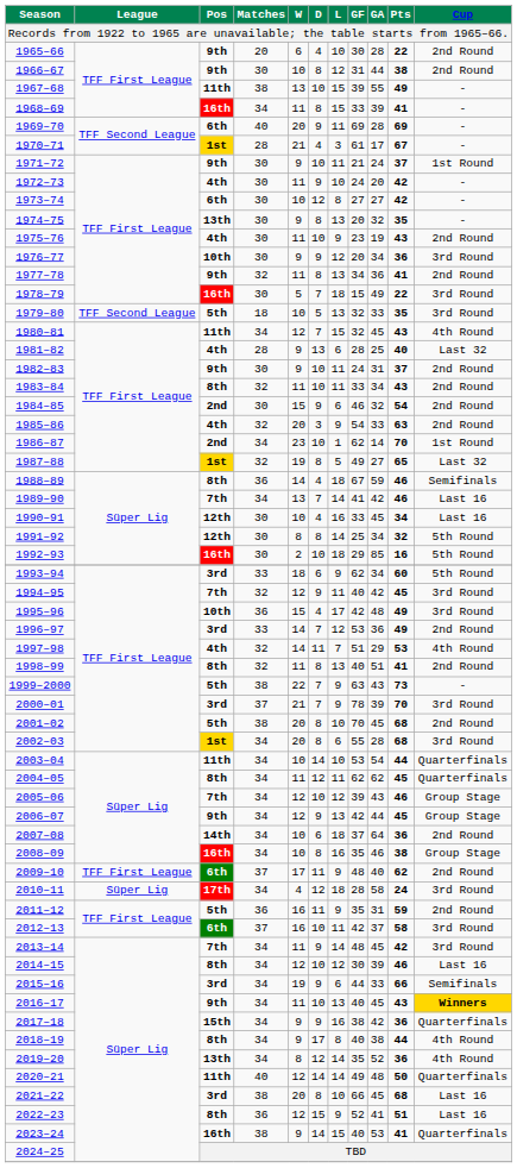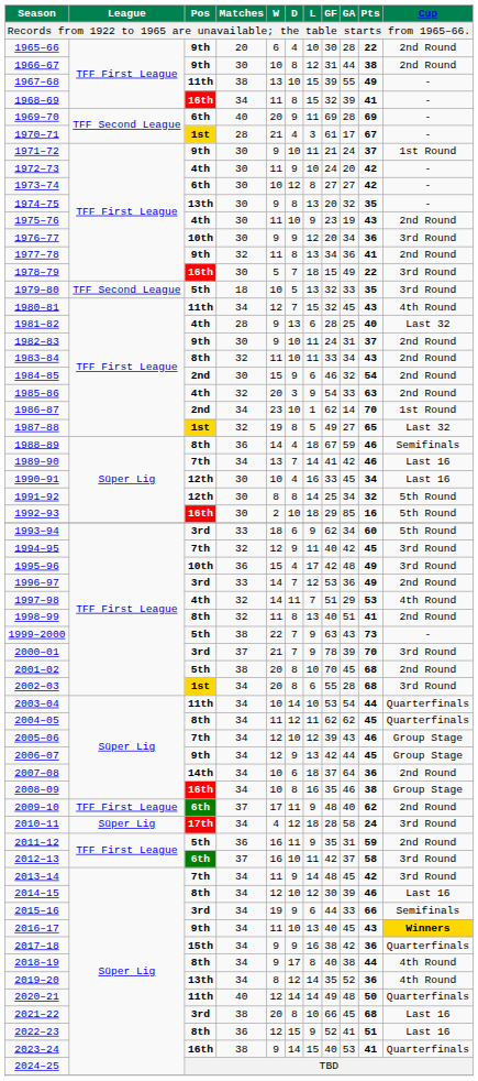 <table class="wikitable" style="text-align:center">
 <tr>
 <th style="color:#FFFFFF; background:#008250;">Season</th>
 <th style="color:#FFFFFF; background:#008250;">League</th>
 <th style="color:#FFFFFF; background:#008250;">Pos</th>
 <th style="color:#FFFFFF; background:#008250;">Matches</th>
 <th style="color:#FFFFFF; background:#008250;">W</th>
 <th style="color:#FFFFFF; background:#008250;">D</th>
 <th style="color:#FFFFFF; background:#008250;">L</th>
 <th style="color:#FFFFFF; background:#008250;">GF</th>
 <th style="color:#FFFFFF; background:#008250;">GA</th>
 <th style="color:#FFFFFF; background:#008250;">Pts</th>
 <th style="background:#008250"><a href='#'><span>Cup</span></a></th>
 </tr>
 <tr>
 <td colspan="11" align="center" style="background-color:#f2f2f2;">Records from 1922 to 1965 are unavailable; the table starts from 1965–66.</td>
 </tr>
 <tr>
 <td><a href='#'>1965–66</a></td>
 <td rowspan="4"><a href='#'>TFF First League</a></td>
 <td><strong>9th</strong></td>
 <td>20</td>
 <td>6</td>
 <td>4</td>
 <td>10</td>
 <td>30</td>
 <td>28</td>
 <td><strong>22</strong></td>
 <td>2nd Round</td>
 </tr>
 <tr>
 <td><a href='#'>1966–67</a></td>
 <td><strong>9th</strong></td>
 <td>30</td>
 <td>10</td>
 <td>8</td>
 <td>12</td>
 <td>31</td>
 <td>44</td>
 <td><strong>38</strong></td>
 <td>2nd Round</td>
 </tr>
 <tr>
 <td><a href='#'>1967–68</a></td>
 <td><strong>11th</strong></td>
 <td>38</td>
 <td>13</td>
 <td>10</td>
 <td>15</td>
 <td>39</td>
 <td>55</td>
 <td><strong>49</strong></td>
 <td>-</td>
 </tr>
 <tr>
 <td><a href='#'>1968–69</a></td>
 <td style="background:red; color:white;"><strong>16th</strong></td>
 <td>34</td>
 <td>11</td>
 <td>8</td>
 <td>15</td>
-<td>33</td>
+<td>32</td>
 <td>39</td>
 <td><strong>41</strong></td>
 <td>-</td>
 </tr>
 <tr>
 <td><a href='#'>1969–70</a></td>
 <td rowspan="2"><a href='#'>TFF Second League</a></td>
 <td><strong>6th</strong></td>
 <td>40</td>
 <td>20</td>
 <td>9</td>
 <td>11</td>
 <td>69</td>
 <td>28</td>
 <td><strong>69</strong></td>
 <td>-</td>
 </tr>
 <tr>
 <td><a href='#'>1970–71</a></td>
 <td style="background:gold"><strong>1st</strong></td>
 <td>28</td>
 <td>21</td>
 <td>4</td>
 <td>3</td>
 <td>61</td>
 <td>17</td>
 <td><strong>67</strong></td>
 <td>-</td>
 </tr>
 <tr>
 <td><a href='#'>1971–72</a></td>
 <td rowspan="8"><a href='#'>TFF First League</a></td>
 <td><strong>9th</strong></td>
 <td>30</td>
 <td>9</td>
 <td>10</td>
 <td>11</td>
 <td>21</td>
 <td>24</td>
 <td><strong>37</strong></td>
 <td>1st Round</td>
 </tr>
 <tr>
 <td><a href='#'>1972–73</a></td>
 <td><strong>4th</strong></td>
 <td>30</td>
 <td>11</td>
 <td>9</td>
 <td>10</td>
 <td>24</td>
 <td>20</td>
 <td><strong>42</strong></td>
 <td>-</td>
 </tr>
 <tr>
 <td><a href='#'>1973–74</a></td>
 <td><strong>6th</strong></td>
 <td>30</td>
 <td>10</td>
 <td>12</td>
 <td>8</td>
 <td>27</td>
 <td>27</td>
 <td><strong>42</strong></td>
 <td>-</td>
 </tr>
 <tr>
 <td><a href='#'>1974–75</a></td>
 <td><strong>13th</strong></td>
 <td>30</td>
 <td>9</td>
 <td>8</td>
 <td>13</td>
 <td>20</td>
 <td>32</td>
 <td><strong>35</strong></td>
 <td>-</td>
 </tr>
 <tr>
 <td><a href='#'>1975–76</a></td>
 <td><strong>4th</strong></td>
 <td>30</td>
 <td>11</td>
 <td>10</td>
 <td>9</td>
 <td>23</td>
 <td>19</td>
 <td><strong>43</strong></td>
 <td>2nd Round</td>
 </tr>
 <tr>
 <td><a href='#'>1976–77</a></td>
 <td><strong>10th</strong></td>
 <td>30</td>
 <td>9</td>
 <td>9</td>
 <td>12</td>
 <td>20</td>
 <td>34</td>
 <td><strong>36</strong></td>
 <td>3rd Round</td>
 </tr>
 <tr>
 <td><a href='#'>1977–78</a></td>
 <td><strong>9th</strong></td>
 <td>32</td>
 <td>11</td>
 <td>8</td>
 <td>13</td>
 <td>34</td>
 <td>36</td>
 <td><strong>41</strong></td>
 <td>2nd Round</td>
 </tr>
 <tr>
 <td><a href='#'>1978–79</a></td>
 <td style="background:red; color:white;"><strong>16th</strong></td>
 <td>30</td>
 <td>5</td>
 <td>7</td>
 <td>18</td>
 <td>15</td>
 <td>49</td>
 <td><strong>22</strong></td>
 <td>3rd Round</td>
 </tr>
 <tr>
 <td><a href='#'>1979–80</a></td>
 <td><a href='#'>TFF Second League</a></td>
 <td><strong>5th</strong></td>
 <td>18</td>
 <td>10</td>
 <td>5</td>
 <td>13</td>
 <td>32</td>
 <td>33</td>
 <td><strong>35</strong></td>
 <td>3rd Round</td>
 </tr>
 <tr>
 <td><a href='#'>1980–81</a></td>
 <td rowspan="8"><a href='#'>TFF First League</a></td>
 <td><strong>11th</strong></td>
 <td>34</td>
 <td>12</td>
 <td>7</td>
 <td>15</td>
 <td>32</td>
 <td>45</td>
 <td><strong>43</strong></td>
 <td>4th Round</td>
 </tr>
 <tr>
 <td><a href='#'>1981–82</a></td>
 <td><strong>4th</strong></td>
 <td>28</td>
 <td>9</td>
 <td>13</td>
 <td>6</td>
 <td>28</td>
 <td>25</td>
 <td><strong>40</strong></td>
 <td>Last 32</td>
 </tr>
 <tr>
 <td><a href='#'>1982–83</a></td>
 <td><strong>9th</strong></td>
 <td>30</td>
 <td>9</td>
 <td>10</td>
 <td>11</td>
 <td>24</td>
 <td>31</td>
 <td><strong>37</strong></td>
 <td>2nd Round</td>
 </tr>
 <tr>
 <td><a href='#'>1983–84</a></td>
 <td><strong>8th</strong></td>
 <td>32</td>
 <td>11</td>
 <td>10</td>
 <td>11</td>
 <td>33</td>
 <td>34</td>
 <td><strong>43</strong></td>
 <td>2nd Round</td>
 </tr>
 <tr>
 <td><a href='#'>1984–85</a></td>
 <td><strong>2nd</strong></td>
 <td>30</td>
 <td>15</td>
 <td>9</td>
 <td>6</td>
 <td>46</td>
 <td>32</td>
 <td><strong>54</strong></td>
 <td>2nd Round</td>
 </tr>
 <tr>
 <td><a href='#'>1985–86</a></td>
 <td><strong>4th</strong></td>
 <td>32</td>
 <td>20</td>
 <td>3</td>
 <td>9</td>
 <td>54</td>
 <td>33</td>
 <td><strong>63</strong></td>
 <td>2nd Round</td>
 </tr>
 <tr>
 <td><a href='#'>1986–87</a></td>
 <td><strong>2nd</strong></td>
 <td>34</td>
 <td>23</td>
 <td>10</td>
 <td>1</td>
 <td>62</td>
 <td>14</td>
 <td><strong>70</strong></td>
 <td>1st Round</td>
 </tr>
 <tr>
 <td><a href='#'>1987–88</a></td>
 <td style="background:gold"><strong>1st</strong></td>
 <td>32</td>
 <td>19</td>
 <td>8</td>
 <td>5</td>
 <td>49</td>
 <td>27</td>
 <td><strong>65</strong></td>
 <td>Last 32</td>
 </tr>
 <tr>
 <td><a href='#'>1988–89</a></td>
 <td rowspan="5"><a href='#'>Süper Lig</a></td>
 <td><strong>8th</strong></td>
 <td>36</td>
 <td>14</td>
 <td>4</td>
 <td>18</td>
 <td>67</td>
 <td>59</td>
 <td><strong>46</strong></td>
 <td>Semifinals</td>
 </tr>
 <tr>
 <td><a href='#'>1989–90</a></td>
 <td><strong>7th</strong></td>
 <td>34</td>
 <td>13</td>
 <td>7</td>
 <td>14</td>
 <td>41</td>
 <td>42</td>
 <td><strong>46</strong></td>
 <td>Last 16</td>
 </tr>
 <tr>
 <td><a href='#'>1990–91</a></td>
 <td><strong>12th</strong></td>
 <td>30</td>
 <td>10</td>
 <td>4</td>
 <td>16</td>
 <td>33</td>
 <td>45</td>
 <td><strong>34</strong></td>
 <td>Last 16</td>
 </tr>
 <tr>
 <td><a href='#'>1991–92</a></td>
 <td><strong>12th</strong></td>
 <td>30</td>
 <td>8</td>
 <td>8</td>
 <td>14</td>
 <td>25</td>
 <td>34</td>
 <td><strong>32</strong></td>
 <td>5th Round</td>
 </tr>
 <tr>
 <td><a href='#'>1992–93</a></td>
 <td style="background:red; color:white;"><strong>16th</strong></td>
 <td>30</td>
 <td>2</td>
 <td>10</td>
 <td>18</td>
 <td>29</td>
 <td>85</td>
 <td><strong>16</strong></td>
 <td>5th Round</td>
 </tr>
 <tr>
 </tr>
 <tr>
 <td><a href='#'>1993–94</a></td>
 <td rowspan="10"><a href='#'>TFF First League</a></td>
 <td><strong>3rd</strong></td>
 <td>33</td>
 <td>18</td>
 <td>6</td>
 <td>9</td>
 <td>62</td>
 <td>34</td>
 <td><strong>60</strong></td>
 <td>5th Round</td>
 </tr>
 <tr>
 <td><a href='#'>1994–95</a></td>
 <td><strong>7th</strong></td>
 <td>32</td>
 <td>12</td>
 <td>9</td>
 <td>11</td>
 <td>40</td>
 <td>42</td>
 <td><strong>45</strong></td>
 <td>3rd Round</td>
 </tr>
 <tr>
 <td><a href='#'>1995–96</a></td>
 <td><strong>10th</strong></td>
 <td>36</td>
 <td>15</td>
 <td>4</td>
 <td>17</td>
 <td>42</td>
 <td>48</td>
 <td><strong>49</strong></td>
 <td>3rd Round</td>
 </tr>
 <tr>
 <td><a href='#'>1996–97</a></td>
 <td><strong>3rd</strong></td>
 <td>33</td>
 <td>14</td>
 <td>7</td>
 <td>12</td>
 <td>53</td>
 <td>36</td>
 <td><strong>49</strong></td>
 <td>2nd Round</td>
 </tr>
 <tr>
 <td><a href='#'>1997–98</a></td>
 <td><strong>4th</strong></td>
 <td>32</td>
 <td>14</td>
 <td>11</td>
 <td>7</td>
 <td>51</td>
 <td>29</td>
 <td><strong>53</strong></td>
 <td>4th Round</td>
 </tr>
 <tr>
 <td><a href='#'>1998–99</a></td>
 <td><strong>8th</strong></td>
 <td>32</td>
 <td>11</td>
 <td>8</td>
 <td>13</td>
 <td>40</td>
 <td>51</td>
 <td><strong>41</strong></td>
 <td>2nd Round</td>
 </tr>
 <tr>
 <td><a href='#'>1999–2000</a></td>
 <td><strong>5th</strong></td>
 <td>38</td>
 <td>22</td>
 <td>7</td>
 <td>9</td>
 <td>63</td>
 <td>43</td>
 <td><strong>73</strong></td>
 <td>-</td>
 </tr>
 <tr>
 <td><a href='#'>2000–01</a></td>
 <td><strong>3rd</strong></td>
 <td>37</td>
 <td>21</td>
 <td>7</td>
 <td>9</td>
 <td>78</td>
 <td>39</td>
 <td><strong>70</strong></td>
 <td>3rd Round</td>
 </tr>
 <tr>
 <td><a href='#'>2001–02</a></td>
 <td><strong>5th</strong></td>
 <td>38</td>
 <td>20</td>
 <td>8</td>
 <td>10</td>
 <td>70</td>
 <td>45</td>
 <td><strong>68</strong></td>
 <td>2nd Round</td>
 </tr>
 <tr>
 <td><a href='#'>2002–03</a></td>
 <td style="background:gold"><strong>1st</strong></td>
 <td>34</td>
 <td>20</td>
 <td>8</td>
 <td>6</td>
 <td>55</td>
 <td>28</td>
 <td><strong>68</strong></td>
 <td>3rd Round</td>
 </tr>
 <tr>
 <td><a href='#'>2003–04</a></td>
 <td rowspan="6"><a href='#'>Süper Lig</a></td>
 <td><strong>11th</strong></td>
 <td>34</td>
 <td>10</td>
 <td>14</td>
 <td>10</td>
 <td>53</td>
 <td>54</td>
 <td><strong>44</strong></td>
 <td>Quarterfinals</td>
 </tr>
 <tr>
 <td><a href='#'>2004–05</a></td>
 <td><strong>8th</strong></td>
 <td>34</td>
 <td>11</td>
 <td>12</td>
 <td>11</td>
 <td>62</td>
 <td>62</td>
 <td><strong>45</strong></td>
 <td>Quarterfinals</td>
 </tr>
 <tr>
 <td><a href='#'>2005–06</a></td>
 <td><strong>7th</strong></td>
 <td>34</td>
 <td>12</td>
 <td>10</td>
 <td>12</td>
 <td>39</td>
 <td>43</td>
 <td><strong>46</strong></td>
 <td>Group Stage</td>
 </tr>
 <tr>
 <td><a href='#'>2006–07</a></td>
 <td><strong>9th</strong></td>
 <td>34</td>
 <td>12</td>
 <td>9</td>
 <td>13</td>
 <td>42</td>
 <td>44</td>
 <td><strong>45</strong></td>
 <td>Group Stage</td>
 </tr>
 <tr>
 <td><a href='#'>2007–08</a></td>
 <td><strong>14th</strong></td>
 <td>34</td>
 <td>10</td>
 <td>6</td>
 <td>18</td>
 <td>37</td>
 <td>64</td>
 <td><strong>36</strong></td>
 <td>2nd Round</td>
 </tr>
 <tr>
 <td><a href='#'>2008–09</a></td>
 <td style="background:red; color:white;"><strong>16th</strong></td>
 <td>34</td>
 <td>10</td>
 <td>8</td>
 <td>16</td>
 <td>35</td>
 <td>46</td>
 <td><strong>38</strong></td>
 <td>Group Stage</td>
 </tr>
 <tr>
 <td><a href='#'>2009–10</a></td>
 <td><a href='#'>TFF First League</a></td>
 <td style="background:Green; color:white;"><strong>6th</strong></td>
 <td>37</td>
 <td>17</td>
 <td>11</td>
 <td>9</td>
 <td>48</td>
 <td>40</td>
 <td><strong>62</strong></td>
 <td>2nd Round</td>
 </tr>
 <tr>
 <td><a href='#'>2010–11</a></td>
 <td><a href='#'>Süper Lig</a></td>
 <td style="background:red; color:white;"><strong>17th</strong></td>
 <td>34</td>
 <td>4</td>
 <td>12</td>
 <td>18</td>
 <td>28</td>
 <td>58</td>
 <td><strong>24</strong></td>
 <td>3rd Round</td>
 </tr>
 <tr>
 <td><a href='#'>2011–12</a></td>
 <td rowspan="2"><a href='#'>TFF First League</a></td>
 <td><strong>5th</strong></td>
 <td>36</td>
 <td>16</td>
 <td>11</td>
 <td>9</td>
 <td>35</td>
 <td>31</td>
 <td><strong>59</strong></td>
 <td>2nd Round</td>
 </tr>
 <tr>
 <td><a href='#'>2012–13</a></td>
 <td style="background:Green; color:white;"><strong>6th</strong></td>
 <td>37</td>
 <td>16</td>
 <td>10</td>
 <td>11</td>
 <td>42</td>
 <td>37</td>
 <td><strong>58</strong></td>
 <td>3rd Round</td>
 </tr>
 <tr>
 <td><a href='#'>2013–14</a></td>
 <td rowspan="12"><a href='#'>Süper Lig</a></td>
 <td><strong>7th</strong></td>
 <td>34</td>
 <td>11</td>
 <td>9</td>
 <td>14</td>
 <td>48</td>
 <td>45</td>
 <td><strong>42</strong></td>
 <td>3rd Round</td>
 </tr>
 <tr>
 <td><a href='#'>2014–15</a></td>
 <td><strong>8th</strong></td>
 <td>34</td>
 <td>12</td>
 <td>10</td>
 <td>12</td>
 <td>30</td>
 <td>39</td>
 <td><strong>46</strong></td>
 <td>Last 16</td>
 </tr>
 <tr>
 <td><a href='#'>2015–16</a></td>
 <td><strong>3rd</strong></td>
 <td>34</td>
 <td>19</td>
 <td>9</td>
 <td>6</td>
 <td>44</td>
 <td>33</td>
 <td><strong>66</strong></td>
 <td>Semifinals</td>
 </tr>
 <tr>
 <td><a href='#'>2016–17</a></td>
 <td><strong>9th</strong></td>
 <td>34</td>
 <td>11</td>
 <td>10</td>
 <td>13</td>
 <td>40</td>
 <td>45</td>
 <td><strong>43</strong></td>
 <td style="background:gold"><strong>Winners</strong></td>
 </tr>
 <tr>
 <td><a href='#'>2017–18</a></td>
 <td><strong>15th</strong></td>
 <td>34</td>
 <td>9</td>
 <td>9</td>
 <td>16</td>
 <td>38</td>
 <td>42</td>
 <td><strong>36</strong></td>
 <td>Quarterfinals</td>
 </tr>
 <tr>
 <td><a href='#'>2018–19</a></td>
 <td><strong>8th</strong></td>
 <td>34</td>
 <td>9</td>
 <td>17</td>
 <td>8</td>
 <td>40</td>
 <td>38</td>
 <td><strong>44</strong></td>
 <td>4th Round</td>
 </tr>
 <tr>
 <td><a href='#'>2019–20</a></td>
 <td><strong>13th</strong></td>
 <td>34</td>
 <td>8</td>
 <td>12</td>
 <td>14</td>
 <td>35</td>
 <td>52</td>
 <td><strong>36</strong></td>
 <td>4th Round</td>
 </tr>
 <tr>
 <td><a href='#'>2020–21</a></td>
 <td><strong>11th</strong></td>
 <td>40</td>
 <td>12</td>
 <td>14</td>
 <td>14</td>
 <td>49</td>
 <td>48</td>
 <td><strong>50</strong></td>
 <td>Quarterfinals</td>
 </tr>
 <tr>
 <td><a href='#'>2021–22</a></td>
 <td><strong>3rd</strong></td>
 <td>38</td>
 <td>20</td>
 <td>8</td>
 <td>10</td>
 <td>66</td>
 <td>45</td>
 <td><strong>68</strong></td>
 <td>Last 16</td>
 </tr>
 <tr>
 <td><a href='#'>2022–23</a></td>
 <td><strong>8th</strong></td>
 <td>36</td>
 <td>12</td>
 <td>15</td>
 <td>9</td>
 <td>52</td>
 <td>41</td>
 <td><strong>51</strong></td>
 <td>Last 16</td>
 </tr>
 <tr>
 <td><a href='#'>2023–24</a></td>
 <td><strong>16th</strong></td>
 <td>38</td>
 <td>9</td>
 <td>14</td>
 <td>15</td>
 <td>40</td>
 <td>53</td>
 <td><strong>41</strong></td>
 <td>Quarterfinals</td>
 </tr>
 <tr>
 <td><a href='#'>2024–25</a></td>
 <td colspan="9" align="center" style="background-color:#f2f2f2;">TBD</td>
 </tr>
 <tr>
 </tr>
 <tr>
 </tr>
 </table>
